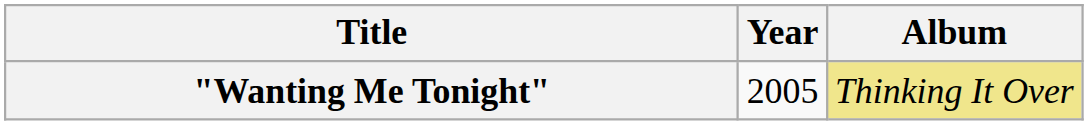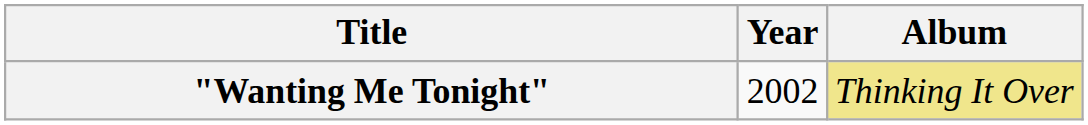 <table class="wikitable plainrowheaders" style="text-align:center;" border="1">
 <tr>
 <th scope="col" style="width:20em;">Title</th>
 <th scope="col">Year</th>
 <th scope="col">Album</th>
 </tr>
 <tr>
 <th scope="row">"Wanting Me Tonight"</th>
-<td>2005</td>
+<td>2002</td>
 <td style="background: khaki;"><em>Thinking It Over</em></td>
 </tr>
 </table>
